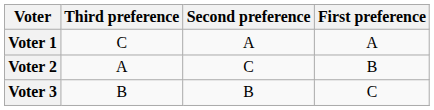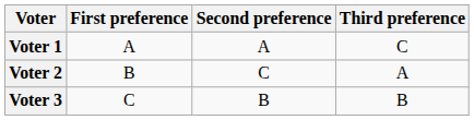 <table class="wikitable" style="text-align: center;">
 <tr>
 <th>Voter</th>
+<th>First preference</th>
+<th>Second preference</th>
 <th>Third preference</th>
-<th>Second preference</th>
-<th>First preference</th>
 </tr>
 <tr>
 <th>Voter 1</th>
+<td>A</td>
+<td>A</td>
 <td>C</td>
-<td>A</td>
+</tr>
+<tr>
+<th>Voter 2</th>
+<td>B</td>
+<td>C</td>
 <td>A</td>
 </tr>
 <tr>
-<th>Voter 2</th>
-<td>A</td>
+<th>Voter 3</th>
 <td>C</td>
 <td>B</td>
-</tr>
-<tr>
-<th>Voter 3</th>
 <td>B</td>
-<td>B</td>
-<td>C</td>
 </tr>
 </table>
